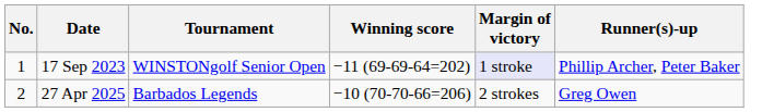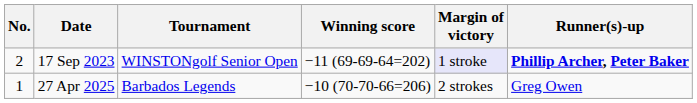 <table class="wikitable" style="font-size:95%;">
 <tr>
 <th>No.</th>
 <th>Date</th>
 <th>Tournament</th>
 <th>Winning score</th>
 <th>Margin of<br>victory</th>
 <th>Runner(s)-up</th>
 </tr>
 <tr>
-<td align=center>1</td>
+<td align=center>2</td>
 <td align=right>17 Sep <a href='#'>2023</a></td>
 <td><a href='#'>WINSTONgolf Senior Open</a></td>
 <td>−11 (69-69-64=202)</td>
 <td style="background: lavender;">1 stroke</td>
-<td> <a href='#'>Phillip Archer</a>,  <a href='#'>Peter Baker</a></td>
+<td><strong> <a href='#'>Phillip Archer</a>,  <a href='#'>Peter Baker</a></strong></td>
 </tr>
 <tr>
-<td align=center>2</td>
+<td align=center>1</td>
 <td align=right>27 Apr <a href='#'>2025</a></td>
 <td><a href='#'>Barbados Legends</a></td>
 <td>−10 (70-70-66=206)</td>
 <td>2 strokes</td>
 <td> <a href='#'>Greg Owen</a></td>
 </tr>
 </table>
